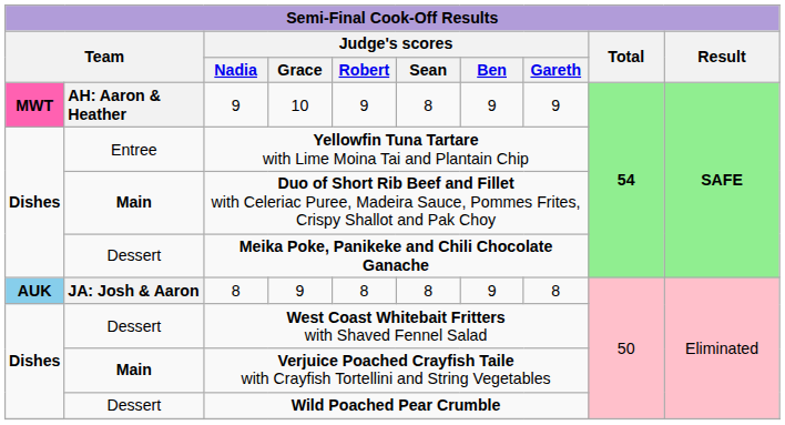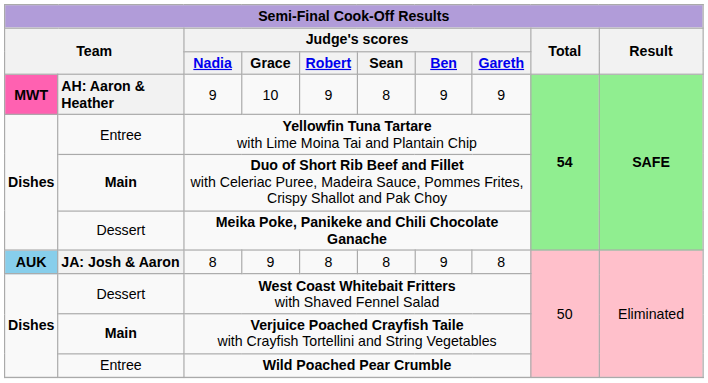 <table class="wikitable" style="text-align: center; font-size: 9pt; line-height:14px; width:95%">
 <tr>
 <th colspan="10" style="background:#b19cd9; ">Semi-Final Cook-Off Results</th>
 </tr>
 <tr>
 <th rowspan="2" style="width:25%;" colspan="2">Team</th>
 <th colspan="6" style="width:50%;">Judge's scores</th>
 <th rowspan="2" style="width:10%;">Total<br></th>
 <th rowspan="2" style="width:20%;">Result</th>
 </tr>
 <tr>
 <th style="width:40px;"><a href='#'>Nadia</a></th>
 <th style="width:40px;">Grace</th>
 <th style="width:40px;"><a href='#'>Robert</a></th>
 <th style="width:40px;">Sean</th>
 <th style="width:40px;"><a href='#'>Ben</a></th>
 <th style="width:40px;"><a href='#'>Gareth</a></th>
 </tr>
 <tr>
 <th scope="row" align="left" style="background:#FF61B1; ">MWT</th>
 <th scope="row" style="text-align:left;">AH: Aaron & Heather</th>
 <td>9</td>
 <td>10</td>
 <td>9</td>
 <td>8</td>
 <td>9</td>
 <td>9</td>
 <td rowspan="4" bgcolor="lightgreen"><strong>54</strong></td>
 <td rowspan="4" bgcolor="lightgreen"><strong>SAFE</strong></td>
 </tr>
 <tr>
 <td rowspan="3"><strong>Dishes</strong></td>
 <td>Entree</td>
 <td colspan="6"><strong>Yellowfin Tuna Tartare</strong><br>with Lime Moina Tai and Plantain Chip</td>
 </tr>
 <tr>
 <td><strong>Main</strong></td>
 <td colspan="6"><strong>Duo of Short Rib Beef and Fillet</strong><br>with Celeriac Puree, Madeira Sauce, Pommes Frites, Crispy Shallot and Pak Choy</td>
 </tr>
 <tr>
 <td>Dessert</td>
 <td colspan="6"><strong>Meika Poke, Panikeke and Chili Chocolate Ganache</strong></td>
 </tr>
 <tr>
 <td scope="row" align="center" style="background-color:skyblue; "><strong>AUK</strong></td>
 <th scope="row" style="text-align:left;">JA: Josh & Aaron</th>
 <td>8</td>
 <td>9</td>
 <td>8</td>
 <td>8</td>
 <td>9</td>
 <td>8</td>
 <td rowspan="4" bgcolor="pink">50</td>
 <td rowspan="4" bgcolor="pink">Eliminated</td>
 </tr>
 <tr>
 <td rowspan="3"><strong>Dishes</strong></td>
 <td>Dessert</td>
 <td colspan="6"><strong>West Coast Whitebait Fritters</strong><br>with Shaved Fennel Salad</td>
 </tr>
 <tr>
 <td><strong>Main</strong></td>
 <td colspan="6"><strong>Verjuice Poached Crayfish Taile</strong><br>with Crayfish Tortellini and String Vegetables</td>
 </tr>
 <tr>
-<td>Dessert</td>
+<td>Entree</td>
 <td colspan="6"><strong>Wild Poached Pear Crumble</strong></td>
 </tr>
 <tr>
 </tr>
 </table>
